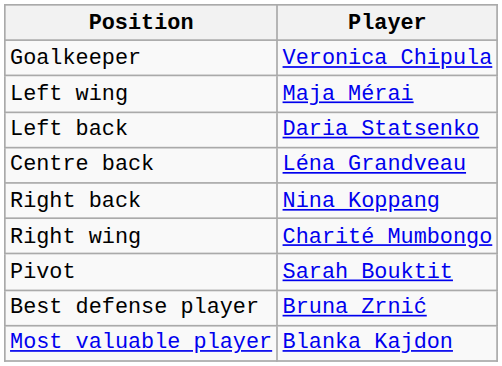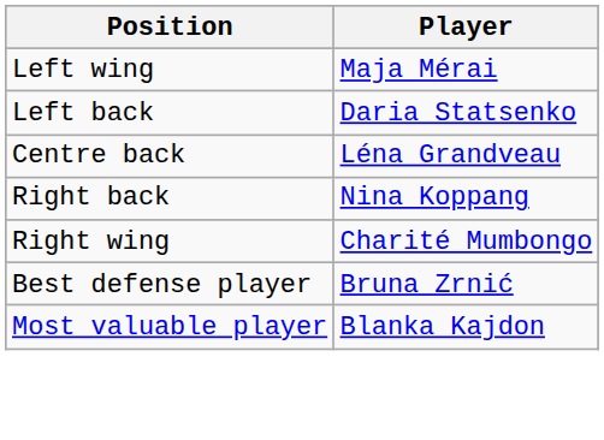 <table class="wikitable">
 <tr>
 <th>Position</th>
 <th>Player</th>
-</tr>
-<tr>
-<td>Goalkeeper</td>
-<td> <a href='#'>Veronica Chipula</a></td>
 </tr>
 <tr>
 <td>Left wing</td>
 <td> <a href='#'>Maja Mérai</a></td>
 </tr>
 <tr>
 <td>Left back</td>
 <td> <a href='#'>Daria Statsenko</a></td>
 </tr>
 <tr>
 <td>Centre back</td>
 <td> <a href='#'>Léna Grandveau</a></td>
 </tr>
 <tr>
 <td>Right back</td>
 <td> <a href='#'>Nina Koppang</a></td>
 </tr>
 <tr>
 <td>Right wing</td>
 <td> <a href='#'>Charité Mumbongo</a></td>
 </tr>
 <tr>
-<td>Pivot</td>
-<td> <a href='#'>Sarah Bouktit</a></td>
-</tr>
-<tr>
 <td>Best defense player</td>
 <td> <a href='#'>Bruna Zrnić</a></td>
 </tr>
 <tr>
 <td><a href='#'>Most valuable player</a></td>
 <td> <a href='#'>Blanka Kajdon</a></td>
 </tr>
 </table>
